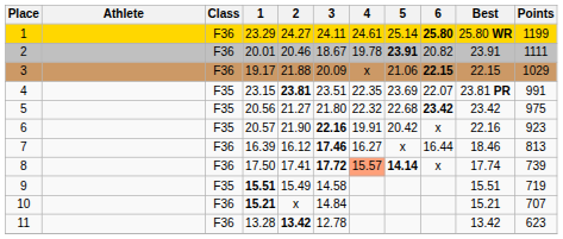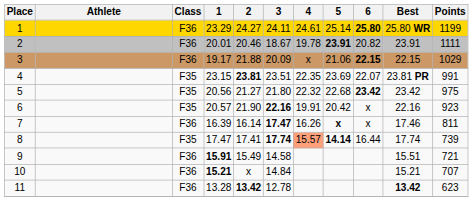 <table class="wikitable" style="text-align:center">
 <tr>
 <th>Place</th>
 <th width=210>Athlete</th>
 <th>Class</th>
 <th>1</th>
 <th>2</th>
 <th>3</th>
 <th>4</th>
 <th>5</th>
 <th>6</th>
 <th>Best</th>
 <th>Points</th>
 </tr>
 <tr bgcolor=gold>
 <td>1</td>
 <td align=left></td>
 <td>F36</td>
 <td>23.29</td>
 <td>24.27</td>
 <td>24.11</td>
 <td>24.61</td>
 <td>25.14</td>
 <td><strong>25.80</strong></td>
 <td>25.80 <strong>WR</strong></td>
 <td>1199</td>
 </tr>
 <tr bgcolor=silver>
 <td>2</td>
 <td align=left></td>
 <td>F36</td>
 <td>20.01</td>
 <td>20.46</td>
 <td>18.67</td>
 <td>19.78</td>
 <td><strong>23.91</strong></td>
 <td>20.82</td>
 <td>23.91</td>
 <td>1111</td>
 </tr>
 <tr bgcolor=cc9966>
 <td>3</td>
 <td align=left></td>
 <td>F36</td>
 <td>19.17</td>
 <td>21.88</td>
 <td>20.09</td>
 <td>x</td>
 <td>21.06</td>
 <td><strong>22.15</strong></td>
 <td>22.15</td>
 <td>1029</td>
 </tr>
 <tr>
 <td>4</td>
 <td align=left></td>
 <td>F35</td>
 <td>23.15</td>
 <td><strong>23.81</strong></td>
 <td>23.51</td>
 <td>22.35</td>
 <td>23.69</td>
 <td>22.07</td>
 <td>23.81 <strong>PR</strong></td>
 <td>991</td>
 </tr>
 <tr>
 <td>5</td>
 <td align=left></td>
 <td>F35</td>
 <td>20.56</td>
 <td>21.27</td>
 <td>21.80</td>
 <td>22.32</td>
 <td>22.68</td>
 <td><strong>23.42</strong></td>
 <td>23.42</td>
 <td>975</td>
 </tr>
 <tr>
 <td>6</td>
 <td align=left></td>
 <td>F35</td>
 <td>20.57</td>
 <td>21.90</td>
 <td><strong>22.16</strong></td>
 <td>19.91</td>
 <td>20.42</td>
 <td>x</td>
 <td>22.16</td>
 <td>923</td>
 </tr>
 <tr>
 <td>7</td>
 <td align=left></td>
 <td>F36</td>
 <td>16.39</td>
-<td>16.12</td>
-<td><strong>17.46</strong></td>
-<td>16.27</td>
+<td>16.14</td>
+<td><strong>17.47</strong></td>
+<td>16.26</td>
+<td><strong>x</strong></td>
 <td>x</td>
-<td>16.44</td>
-<td>18.46</td>
-<td>813</td>
+<td>17.46</td>
+<td>811</td>
 </tr>
 <tr>
 <td>8</td>
 <td align=left></td>
-<td>F36</td>
-<td>17.50</td>
+<td>F35</td>
+<td>17.47</td>
 <td>17.41</td>
-<td><strong>17.72</strong></td>
+<td><strong>17.74</strong></td>
 <td style="background: lightsalmon;">15.57</td>
 <td><strong>14.14</strong></td>
-<td>x</td>
+<td>16.44</td>
 <td>17.74</td>
 <td>739</td>
 </tr>
 <tr>
 <td>9</td>
 <td align=left></td>
-<td>F35</td>
-<td><strong>15.51</strong></td>
+<td>F36</td>
+<td><strong>15.91</strong></td>
 <td>15.49</td>
 <td>14.58</td>
 <td></td>
 <td></td>
 <td></td>
 <td>15.51</td>
-<td>719</td>
+<td>721</td>
 </tr>
 <tr>
 <td>10</td>
 <td align=left></td>
 <td>F36</td>
 <td><strong>15.21</strong></td>
 <td>x</td>
 <td>14.84</td>
 <td></td>
 <td></td>
 <td></td>
 <td>15.21</td>
 <td>707</td>
 </tr>
 <tr>
 <td>11</td>
 <td align=left></td>
 <td>F36</td>
 <td>13.28</td>
 <td><strong>13.42</strong></td>
 <td>12.78</td>
 <td></td>
 <td></td>
 <td></td>
-<td>13.42</td>
+<td><strong>13.42</strong></td>
 <td>623</td>
 </tr>
 <tr>
 </tr>
 </table>
